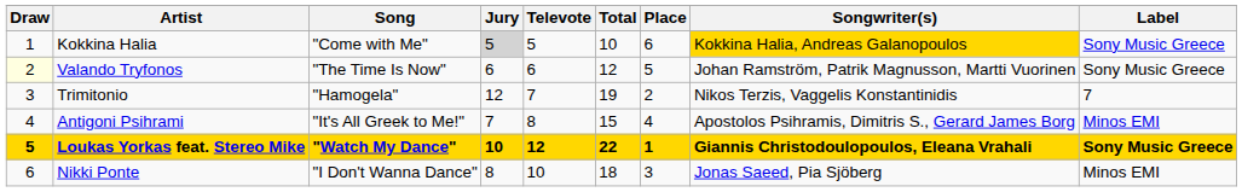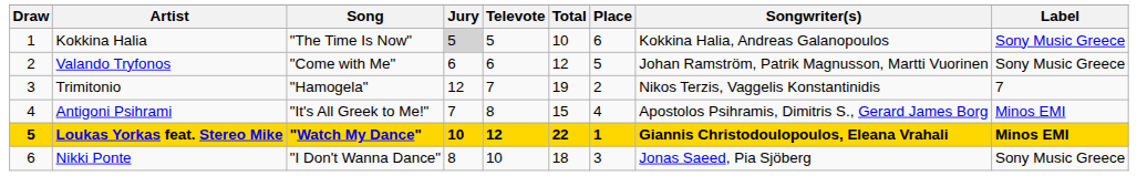 <table class="sortable wikitable" style="margin: 1em auto 1em auto; text-align:left">
 <tr>
 </tr>
 <tr>
 <th>Draw</th>
 <th>Artist</th>
 <th>Song</th>
 <th>Jury</th>
 <th>Televote</th>
 <th>Total</th>
 <th>Place</th>
 <th>Songwriter(s)</th>
 <th>Label</th>
 </tr>
 <tr>
 <td align="center">1</td>
 <td align="left">Kokkina Halia</td>
-<td align="left">"Come with Me"</td>
+<td align="left">"The Time Is Now"</td>
 <td style="background: lightgrey;">5</td>
 <td>5</td>
 <td>10</td>
 <td>6</td>
-<td style="background: gold;">Kokkina Halia, Andreas Galanopoulos</td>
+<td>Kokkina Halia, Andreas Galanopoulos</td>
 <td><a href='#'>Sony Music Greece</a></td>
 </tr>
 <tr>
-<td align="center" style="background: lightyellow;">2</td>
+<td align="center">2</td>
 <td align="left"><a href='#'>Valando Tryfonos</a></td>
-<td align="left">"The Time Is Now"</td>
+<td align="left">"Come with Me"</td>
 <td>6</td>
 <td>6</td>
 <td>12</td>
 <td>5</td>
 <td>Johan Ramström, Patrik Magnusson, Martti Vuorinen</td>
 <td>Sony Music Greece</td>
 </tr>
 <tr>
 <td align="center">3</td>
 <td align="left">Trimitonio</td>
 <td align="left">"Hamogela"</td>
 <td>12</td>
 <td>7</td>
 <td>19</td>
 <td>2</td>
 <td>Nikos Terzis, Vaggelis Konstantinidis</td>
 <td>7</td>
 </tr>
 <tr>
 <td align="center">4</td>
 <td align="left"><a href='#'>Antigoni Psihrami</a></td>
 <td align="left">"It's All Greek to Me!"</td>
 <td>7</td>
 <td>8</td>
 <td>15</td>
 <td>4</td>
 <td>Apostolos Psihramis, Dimitris S., <a href='#'>Gerard James Borg</a></td>
 <td><a href='#'>Minos EMI</a></td>
 </tr>
 <tr style="font-weight:bold; background:gold;">
 <td align="center">5</td>
 <td align="left"><a href='#'>Loukas Yorkas</a> feat. <a href='#'>Stereo Mike</a></td>
 <td align="left">"<a href='#'>Watch My Dance</a>"</td>
 <td>10</td>
 <td>12</td>
 <td>22</td>
 <td>1</td>
 <td>Giannis Christodoulopoulos, Eleana Vrahali</td>
-<td>Sony Music Greece</td>
+<td>Minos EMI</td>
 </tr>
 <tr>
 <td align="center">6</td>
 <td align="left"><a href='#'>Nikki Ponte</a></td>
 <td align="left">"I Don't Wanna Dance"</td>
 <td>8</td>
 <td>10</td>
 <td>18</td>
 <td>3</td>
 <td><a href='#'>Jonas Saeed</a>, Pia Sjöberg</td>
-<td>Minos EMI</td>
+<td>Sony Music Greece</td>
 </tr>
 </table>
